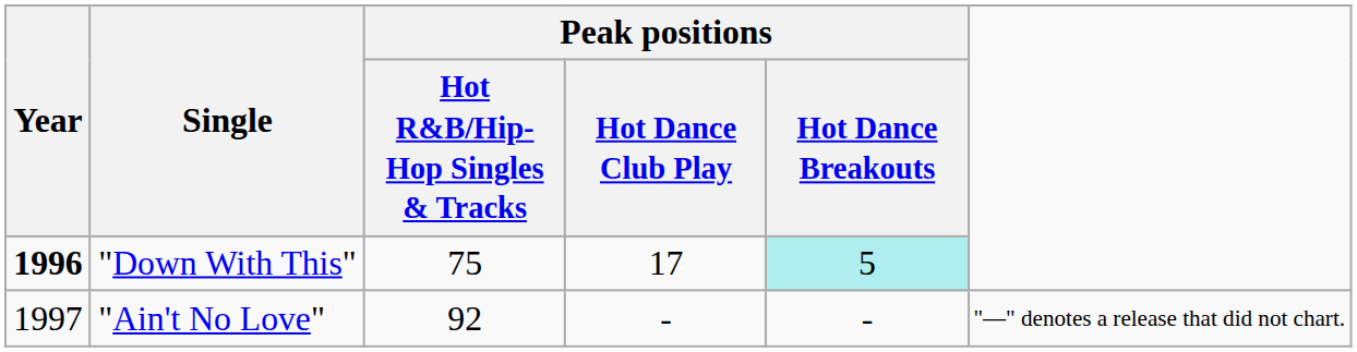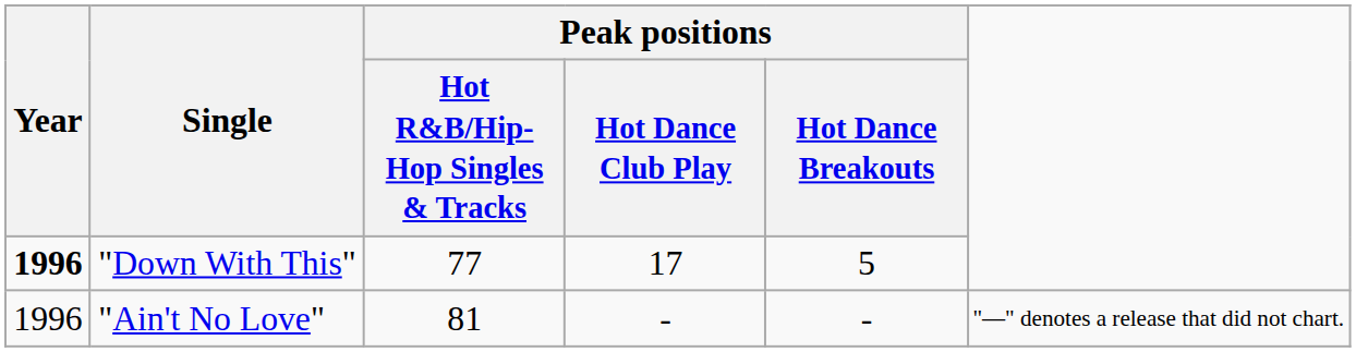 <table class="wikitable">
 <tr>
 <th rowspan="2">Year</th>
 <th rowspan="2">Single</th>
 <th colspan="3">Peak positions</th>
 </tr>
 <tr>
 <th style="width:6em;font-size:90%;line-height:1.3"><a href='#'>Hot R&B/Hip-Hop Singles & Tracks</a></th>
 <th style="width:6em;font-size:90%;line-height:1.3"><a href='#'>Hot Dance Club Play</a></th>
 <th style="width:6em;font-size:90%;line-height:1.3"><a href='#'>Hot Dance Breakouts</a></th>
 </tr>
 <tr>
 <td><strong>1996</strong></td>
 <td>"<a href='#'>Down With This</a>"</td>
-<td style="text-align:center;">75</td>
+<td style="text-align:center;">77</td>
 <td style="text-align:center;">17</td>
-<td style="background: paleturquoise; text-align:center;">5</td>
+<td style="text-align:center;">5</td>
 </tr>
 <tr>
-<td>1997</td>
+<td>1996</td>
 <td>"<a href='#'>Ain't No Love</a>"</td>
-<td style="text-align:center;">92</td>
+<td style="text-align:center;">81</td>
 <td style="text-align:center;">-</td>
 <td style="text-align:center;">-</td>
 <td colspan="7" style="text-align:center; font-size:8pt;">"—" denotes a release that did not chart.</td>
 </tr>
 </table>
